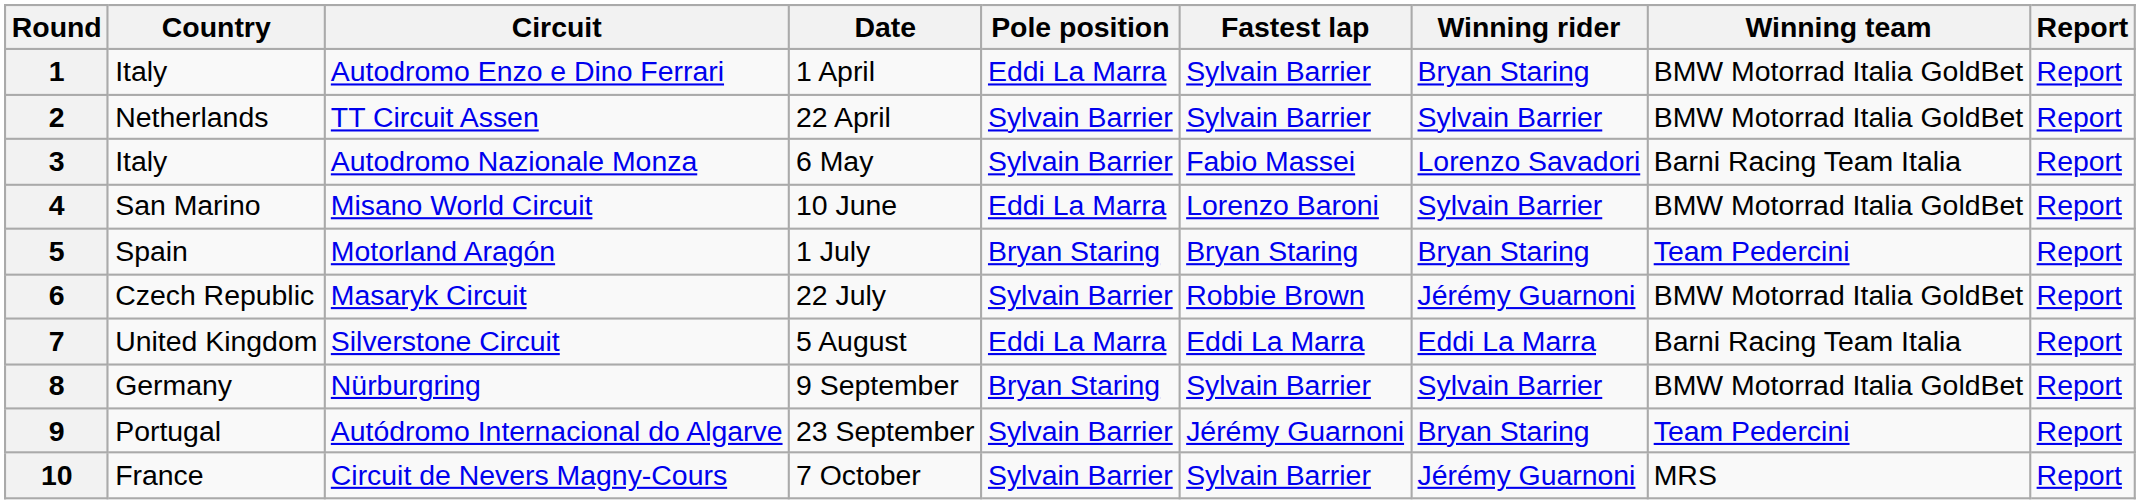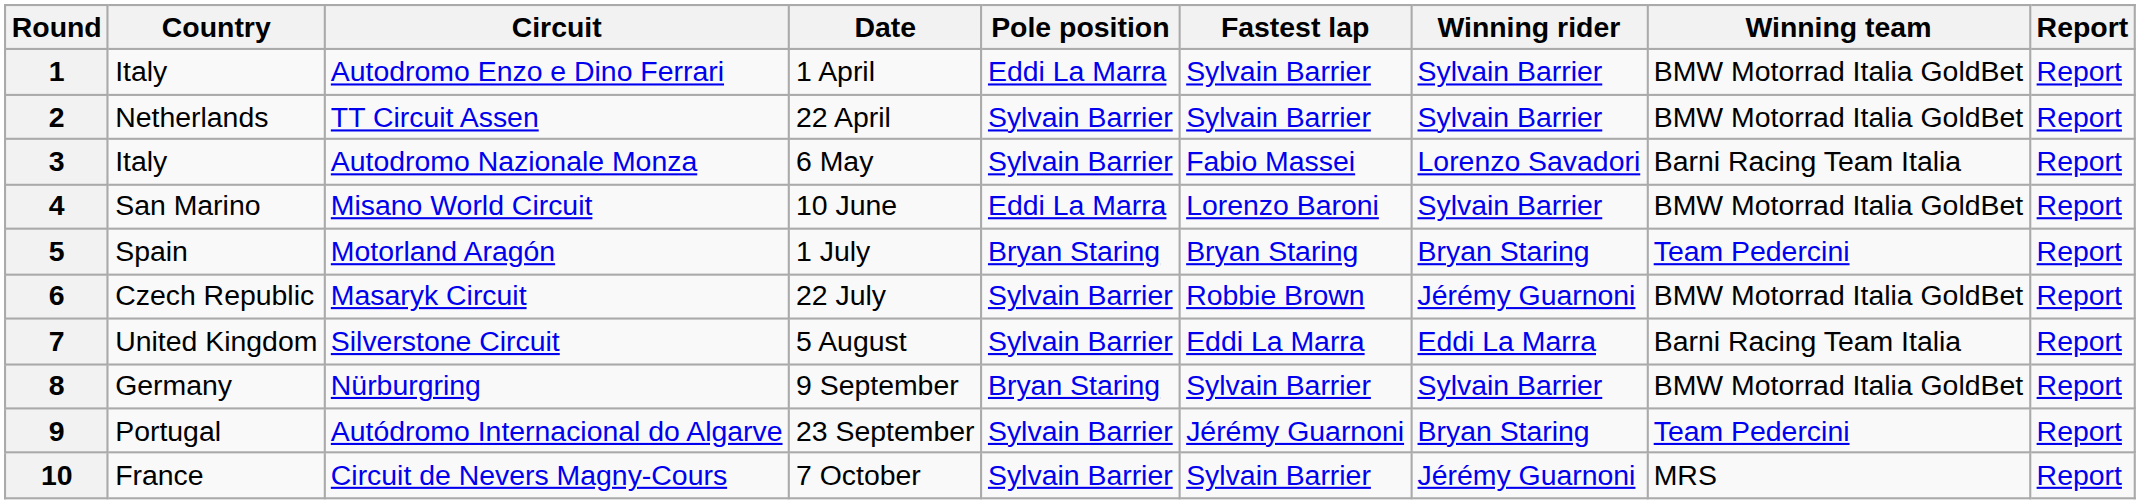 <table class="wikitable" style="font-size: 85%">
 <tr>
 <th>Round</th>
 <th>Country</th>
 <th>Circuit</th>
 <th>Date</th>
 <th>Pole position</th>
 <th>Fastest lap</th>
 <th>Winning rider</th>
 <th>Winning team</th>
 <th>Report</th>
 </tr>
 <tr>
 <th>1</th>
 <td> Italy</td>
 <td><a href='#'>Autodromo Enzo e Dino Ferrari</a></td>
 <td>1 April</td>
 <td> <a href='#'>Eddi La Marra</a></td>
 <td> <a href='#'>Sylvain Barrier</a></td>
-<td> <a href='#'>Bryan Staring</a></td>
+<td> <a href='#'>Sylvain Barrier</a></td>
 <td>BMW Motorrad Italia GoldBet</td>
 <td><a href='#'>Report</a></td>
 </tr>
 <tr>
 <th>2</th>
 <td> Netherlands</td>
 <td><a href='#'>TT Circuit Assen</a></td>
 <td>22 April</td>
 <td> <a href='#'>Sylvain Barrier</a></td>
 <td> <a href='#'>Sylvain Barrier</a></td>
 <td> <a href='#'>Sylvain Barrier</a></td>
 <td>BMW Motorrad Italia GoldBet</td>
 <td><a href='#'>Report</a></td>
 </tr>
 <tr>
 <th>3</th>
 <td> Italy</td>
 <td><a href='#'>Autodromo Nazionale Monza</a></td>
 <td>6 May</td>
 <td> <a href='#'>Sylvain Barrier</a></td>
 <td> <a href='#'>Fabio Massei</a></td>
 <td> <a href='#'>Lorenzo Savadori</a></td>
 <td>Barni Racing Team Italia</td>
 <td><a href='#'>Report</a></td>
 </tr>
 <tr>
 <th>4</th>
 <td> San Marino</td>
 <td><a href='#'>Misano World Circuit</a></td>
 <td>10 June</td>
 <td> <a href='#'>Eddi La Marra</a></td>
 <td> <a href='#'>Lorenzo Baroni</a></td>
 <td> <a href='#'>Sylvain Barrier</a></td>
 <td>BMW Motorrad Italia GoldBet</td>
 <td><a href='#'>Report</a></td>
 </tr>
 <tr>
 <th>5</th>
 <td> Spain</td>
 <td><a href='#'>Motorland Aragón</a></td>
 <td>1 July</td>
 <td> <a href='#'>Bryan Staring</a></td>
 <td> <a href='#'>Bryan Staring</a></td>
 <td> <a href='#'>Bryan Staring</a></td>
 <td><a href='#'>Team Pedercini</a></td>
 <td><a href='#'>Report</a></td>
 </tr>
 <tr>
 <th>6</th>
 <td> Czech Republic</td>
 <td><a href='#'>Masaryk Circuit</a></td>
 <td>22 July</td>
 <td> <a href='#'>Sylvain Barrier</a></td>
 <td> <a href='#'>Robbie Brown</a></td>
 <td> <a href='#'>Jérémy Guarnoni</a></td>
 <td>BMW Motorrad Italia GoldBet</td>
 <td><a href='#'>Report</a></td>
 </tr>
 <tr>
 <th>7</th>
 <td> United Kingdom</td>
 <td><a href='#'>Silverstone Circuit</a></td>
 <td>5 August</td>
-<td> <a href='#'>Eddi La Marra</a></td>
+<td> <a href='#'>Sylvain Barrier</a></td>
 <td> <a href='#'>Eddi La Marra</a></td>
 <td> <a href='#'>Eddi La Marra</a></td>
 <td>Barni Racing Team Italia</td>
 <td><a href='#'>Report</a></td>
 </tr>
 <tr>
 <th>8</th>
 <td> Germany</td>
 <td><a href='#'>Nürburgring</a></td>
 <td>9 September</td>
 <td> <a href='#'>Bryan Staring</a></td>
 <td> <a href='#'>Sylvain Barrier</a></td>
 <td> <a href='#'>Sylvain Barrier</a></td>
 <td>BMW Motorrad Italia GoldBet</td>
 <td><a href='#'>Report</a></td>
 </tr>
 <tr>
 <th>9</th>
 <td> Portugal</td>
 <td><a href='#'>Autódromo Internacional do Algarve</a></td>
 <td>23 September</td>
 <td> <a href='#'>Sylvain Barrier</a></td>
 <td> <a href='#'>Jérémy Guarnoni</a></td>
 <td> <a href='#'>Bryan Staring</a></td>
 <td><a href='#'>Team Pedercini</a></td>
 <td><a href='#'>Report</a></td>
 </tr>
 <tr>
 <th>10</th>
 <td> France</td>
 <td><a href='#'>Circuit de Nevers Magny-Cours</a></td>
 <td>7 October</td>
 <td> <a href='#'>Sylvain Barrier</a></td>
 <td> <a href='#'>Sylvain Barrier</a></td>
 <td> <a href='#'>Jérémy Guarnoni</a></td>
 <td>MRS</td>
 <td><a href='#'>Report</a></td>
 </tr>
 </table>
